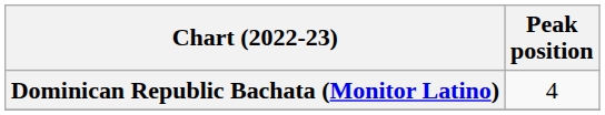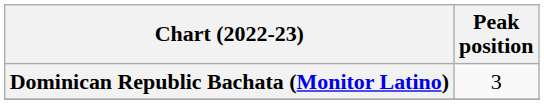 <table class="wikitable sortable plainrowheaders" style="text-align:center">
 <tr>
 <th scope="col">Chart (2022-23)</th>
 <th scope="col">Peak<br>position</th>
 </tr>
 <tr>
 <th scope="row">Dominican Republic Bachata (<a href='#'>Monitor Latino</a>)</th>
-<td align=center>4</td>
+<td align=center>3</td>
 </tr>
 <tr>
 </tr>
 <tr>
 </tr>
 </table>
